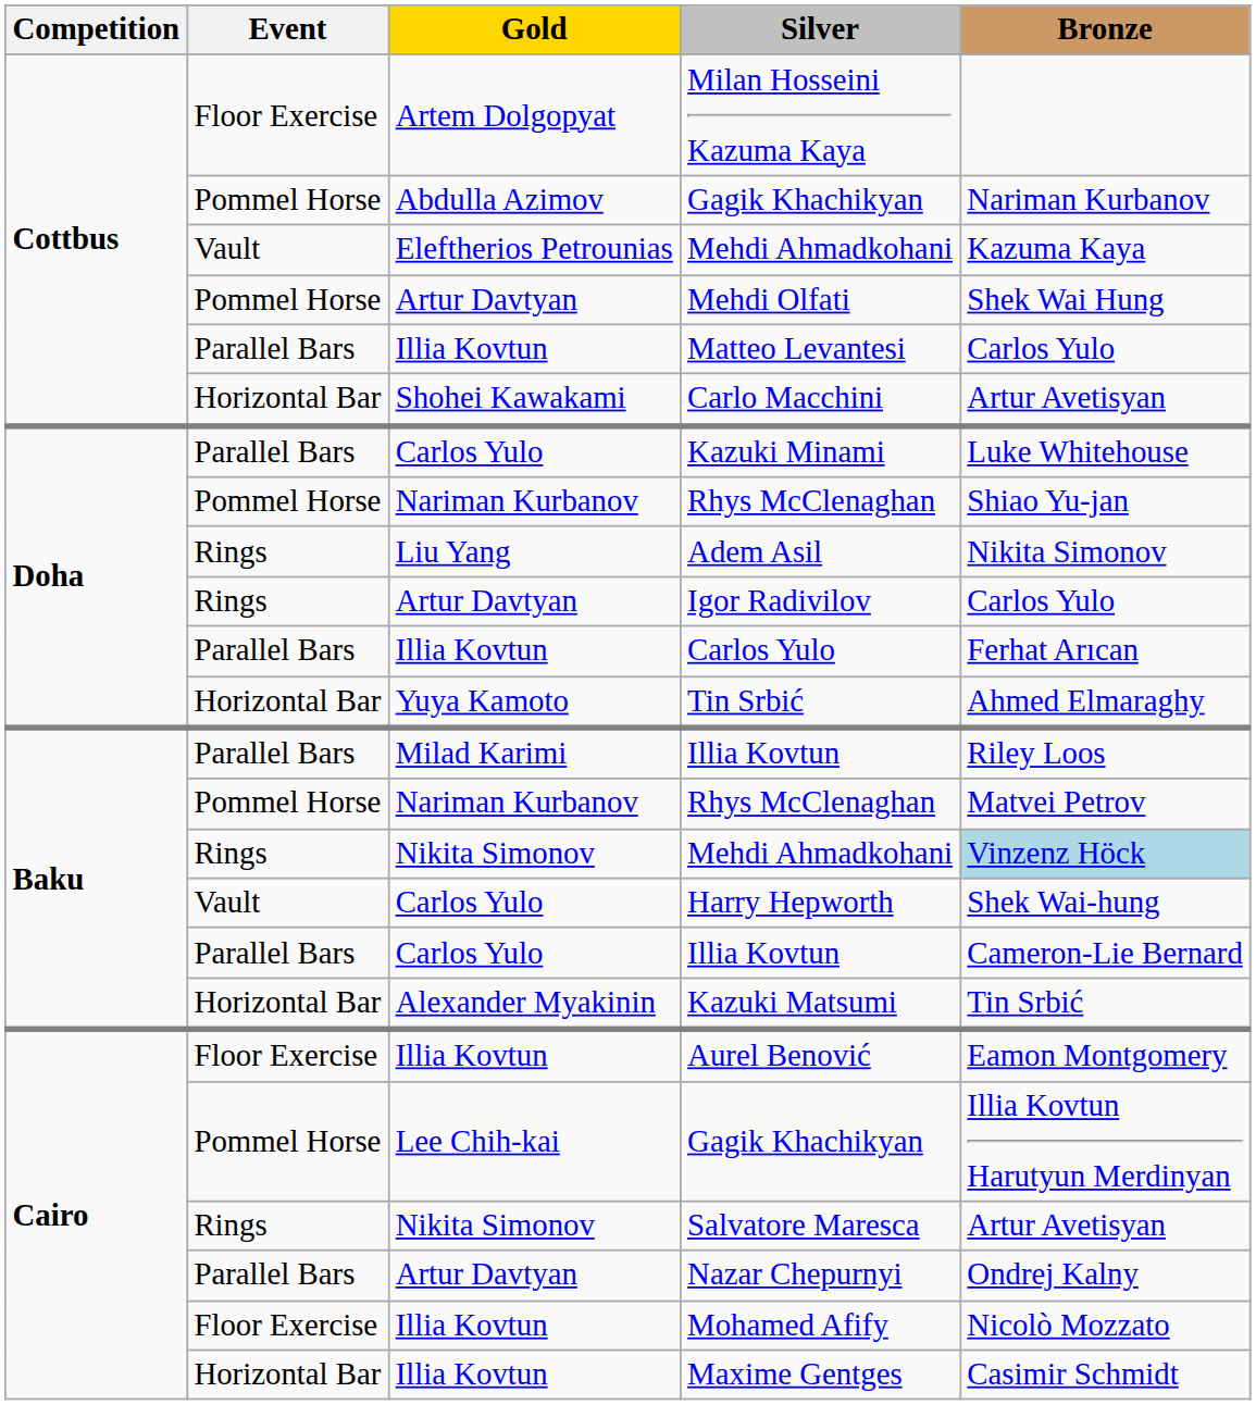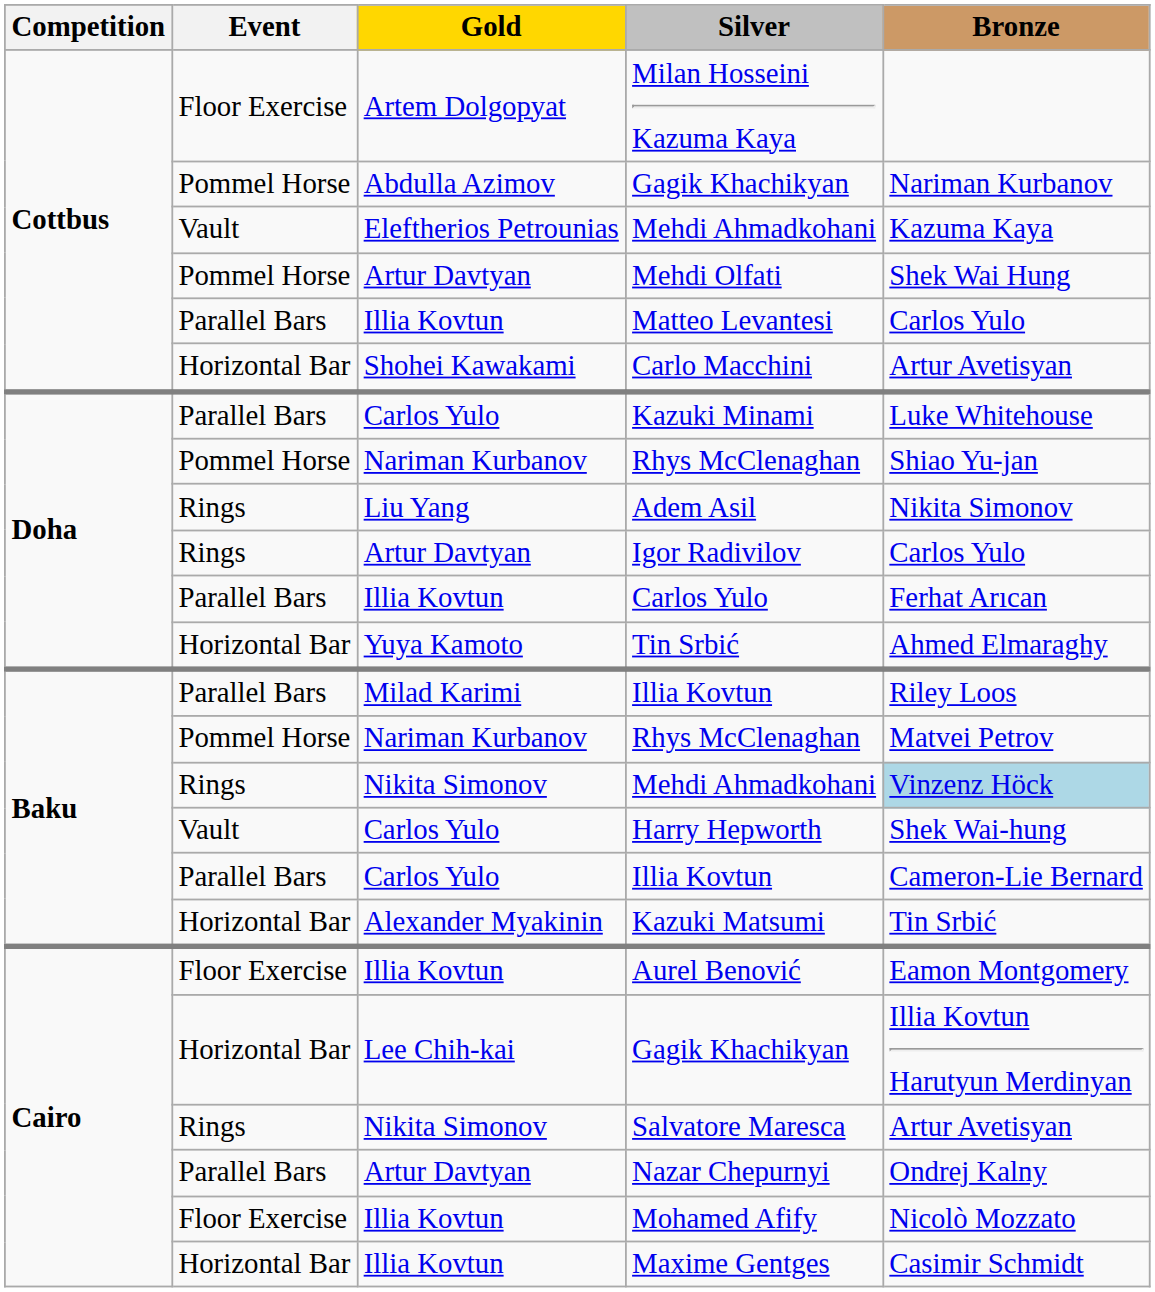 <table class="wikitable">
 <tr>
 <th>Competition</th>
 <th>Event</th>
 <th style="background-color:gold;">Gold</th>
 <th style="background-color:silver;">Silver</th>
 <th style="background-color:#c96;">Bronze</th>
 </tr>
 <tr>
 <td rowspan=6><strong>Cottbus</strong></td>
 <td>Floor Exercise</td>
 <td> <a href='#'>Artem Dolgopyat</a></td>
 <td> <a href='#'>Milan Hosseini</a><hr> <a href='#'>Kazuma Kaya</a></td>
 <td></td>
 </tr>
 <tr>
 <td>Pommel Horse</td>
 <td> <a href='#'>Abdulla Azimov</a></td>
 <td> <a href='#'>Gagik Khachikyan</a></td>
 <td> <a href='#'>Nariman Kurbanov</a></td>
 </tr>
 <tr>
 <td>Vault</td>
 <td> <a href='#'>Eleftherios Petrounias</a></td>
 <td> <a href='#'>Mehdi Ahmadkohani</a></td>
 <td> <a href='#'>Kazuma Kaya</a></td>
 </tr>
 <tr>
 <td>Pommel Horse</td>
 <td> <a href='#'>Artur Davtyan</a></td>
 <td> <a href='#'>Mehdi Olfati</a></td>
 <td> <a href='#'>Shek Wai Hung</a></td>
 </tr>
 <tr>
 <td>Parallel Bars</td>
 <td> <a href='#'>Illia Kovtun</a></td>
 <td> <a href='#'>Matteo Levantesi</a></td>
 <td> <a href='#'>Carlos Yulo</a></td>
 </tr>
 <tr>
 <td>Horizontal Bar</td>
 <td> <a href='#'>Shohei Kawakami</a></td>
 <td> <a href='#'>Carlo Macchini</a></td>
 <td> <a href='#'>Artur Avetisyan</a></td>
 </tr>
 <tr style="border-top: 3px solid grey;">
 <td rowspan=6><strong>Doha</strong></td>
 <td>Parallel Bars</td>
 <td> <a href='#'>Carlos Yulo</a></td>
 <td> <a href='#'>Kazuki Minami</a></td>
 <td> <a href='#'>Luke Whitehouse</a></td>
 </tr>
 <tr>
 <td>Pommel Horse</td>
 <td> <a href='#'>Nariman Kurbanov</a></td>
 <td> <a href='#'>Rhys McClenaghan</a></td>
 <td> <a href='#'>Shiao Yu-jan</a></td>
 </tr>
 <tr>
 <td>Rings</td>
 <td> <a href='#'>Liu Yang</a></td>
 <td> <a href='#'>Adem Asil</a></td>
 <td> <a href='#'>Nikita Simonov</a></td>
 </tr>
 <tr>
 <td>Rings</td>
 <td> <a href='#'>Artur Davtyan</a></td>
 <td> <a href='#'>Igor Radivilov</a></td>
 <td> <a href='#'>Carlos Yulo</a></td>
 </tr>
 <tr>
 <td>Parallel Bars</td>
 <td> <a href='#'>Illia Kovtun</a></td>
 <td> <a href='#'>Carlos Yulo</a></td>
 <td> <a href='#'>Ferhat Arıcan</a></td>
 </tr>
 <tr>
 <td>Horizontal Bar</td>
 <td> <a href='#'>Yuya Kamoto</a></td>
 <td> <a href='#'>Tin Srbić</a></td>
 <td> <a href='#'>Ahmed Elmaraghy</a></td>
 </tr>
 <tr style="border-top: 3px solid grey;">
 <td rowspan=6><strong>Baku</strong></td>
 <td>Parallel Bars</td>
 <td> <a href='#'>Milad Karimi</a></td>
 <td> <a href='#'>Illia Kovtun</a></td>
 <td> <a href='#'>Riley Loos</a></td>
 </tr>
 <tr>
 <td>Pommel Horse</td>
 <td> <a href='#'>Nariman Kurbanov</a></td>
 <td> <a href='#'>Rhys McClenaghan</a></td>
 <td> <a href='#'>Matvei Petrov</a></td>
 </tr>
 <tr>
 <td>Rings</td>
 <td> <a href='#'>Nikita Simonov</a></td>
 <td> <a href='#'>Mehdi Ahmadkohani</a></td>
 <td style="background: lightblue;"> <a href='#'>Vinzenz Höck</a></td>
 </tr>
 <tr>
 <td>Vault</td>
 <td> <a href='#'>Carlos Yulo</a></td>
 <td> <a href='#'>Harry Hepworth</a></td>
 <td> <a href='#'>Shek Wai-hung</a></td>
 </tr>
 <tr>
 <td>Parallel Bars</td>
 <td> <a href='#'>Carlos Yulo</a></td>
 <td> <a href='#'>Illia Kovtun</a></td>
 <td> <a href='#'>Cameron-Lie Bernard</a></td>
 </tr>
 <tr>
 <td>Horizontal Bar</td>
 <td> <a href='#'>Alexander Myakinin</a></td>
 <td> <a href='#'>Kazuki Matsumi</a></td>
 <td> <a href='#'>Tin Srbić</a></td>
 </tr>
 <tr style="border-top: 3px solid grey;">
 <td rowspan=6><strong>Cairo</strong></td>
 <td>Floor Exercise</td>
 <td> <a href='#'>Illia Kovtun</a></td>
 <td> <a href='#'>Aurel Benović</a></td>
 <td> <a href='#'>Eamon Montgomery</a></td>
 </tr>
 <tr>
-<td>Pommel Horse</td>
+<td>Horizontal Bar</td>
 <td> <a href='#'>Lee Chih-kai</a></td>
 <td> <a href='#'>Gagik Khachikyan</a></td>
 <td> <a href='#'>Illia Kovtun</a><hr> <a href='#'>Harutyun Merdinyan</a></td>
 </tr>
 <tr>
 <td>Rings</td>
 <td> <a href='#'>Nikita Simonov</a></td>
 <td> <a href='#'>Salvatore Maresca</a></td>
 <td> <a href='#'>Artur Avetisyan</a></td>
 </tr>
 <tr>
 <td>Parallel Bars</td>
 <td> <a href='#'>Artur Davtyan</a></td>
 <td> <a href='#'>Nazar Chepurnyi</a></td>
 <td> <a href='#'>Ondrej Kalny</a></td>
 </tr>
 <tr>
 <td>Floor Exercise</td>
 <td> <a href='#'>Illia Kovtun</a></td>
 <td> <a href='#'>Mohamed Afify</a></td>
 <td> <a href='#'>Nicolò Mozzato</a></td>
 </tr>
 <tr>
 <td>Horizontal Bar</td>
 <td> <a href='#'>Illia Kovtun</a></td>
 <td> <a href='#'>Maxime Gentges</a></td>
 <td> <a href='#'>Casimir Schmidt</a></td>
 </tr>
 </table>
